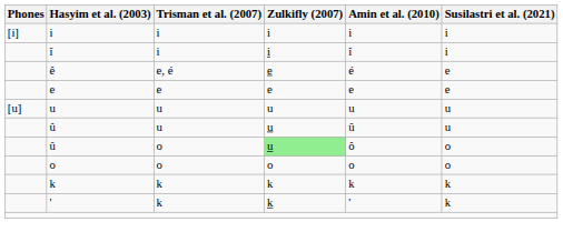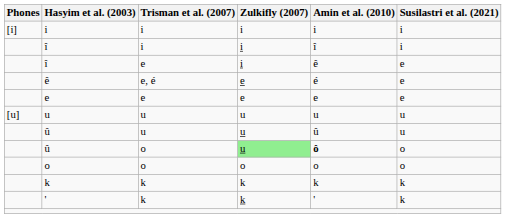 <table class="wikitable">
 <tr>
 <th>Phones</th>
 <th>Hasyim et al. (2003)</th>
 <th>Trisman et al. (2007)</th>
 <th>Zulkifly (2007)</th>
 <th>Amin et al. (2010)</th>
 <th>Susilastri et al. (2021)</th>
 </tr>
 <tr>
 <td>[i]</td>
 <td>i</td>
 <td>i</td>
 <td>i</td>
 <td>i</td>
 <td>i</td>
 </tr>
 <tr>
 <td></td>
 <td>î</td>
 <td>i</td>
 <td><u>i</u></td>
 <td>î</td>
 <td>i</td>
+</tr>
+<tr>
+<td></td>
+<td>î</td>
+<td>e</td>
+<td><u>i</u></td>
+<td>ê</td>
+<td>e</td>
 </tr>
 <tr>
 <td></td>
 <td>ê</td>
 <td>e, é</td>
 <td><u>e</u></td>
 <td>é</td>
 <td>e</td>
 </tr>
 <tr>
 <td></td>
 <td>e</td>
 <td>e</td>
 <td>e</td>
 <td>e</td>
 <td>e</td>
 </tr>
 <tr>
 <td>[u]</td>
 <td>u</td>
 <td>u</td>
 <td>u</td>
 <td>u</td>
 <td>u</td>
 </tr>
 <tr>
 <td></td>
 <td>û</td>
 <td>u</td>
 <td><u>u</u></td>
 <td>û</td>
 <td>u</td>
 </tr>
 <tr>
 <td></td>
 <td>û</td>
 <td>o</td>
 <td style="background: lightgreen;"><u>u</u></td>
-<td>ô</td>
+<td><strong>ô</strong></td>
 <td>o</td>
 </tr>
 <tr>
 <td></td>
 <td>o</td>
 <td>o</td>
 <td>o</td>
 <td>o</td>
 <td>o</td>
 </tr>
 <tr>
 <td></td>
 <td>k</td>
 <td>k</td>
 <td>k</td>
 <td>k</td>
 <td>k</td>
 </tr>
 <tr>
 <td></td>
 <td>'</td>
 <td>k</td>
 <td><u>k</u></td>
 <td>'</td>
 <td>k</td>
 </tr>
 <tr>
 <td colspan="6"></td>
 </tr>
 </table>
